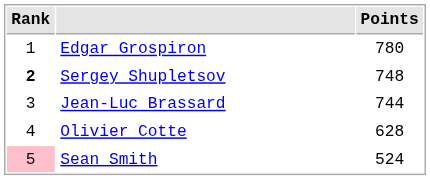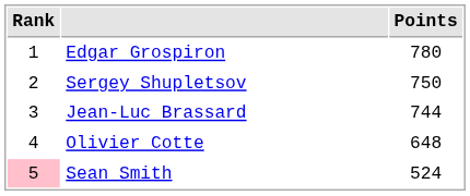 <table cellspacing="1" cellpadding="3" style="border:1px solid #AAAAAA;font-size:86%">
 <tr bgcolor="#E4E4E4">
 <th style="border-bottom:1px solid #AAAAAA" width=10>Rank</th>
 <th style="border-bottom:1px solid #AAAAAA" width=200></th>
 <th style="border-bottom:1px solid #AAAAAA" width=20>Points</th>
 </tr>
 <tr>
 <td align="center">1</td>
 <td> <a href='#'>Edgar Grospiron</a></td>
 <td align=center>780</td>
 </tr>
 <tr>
-<td align="center"><strong>2</strong></td>
+<td align="center">2</td>
 <td> <a href='#'>Sergey Shupletsov</a></td>
-<td align=center>748</td>
+<td align=center>750</td>
 </tr>
 <tr>
 <td align="center">3</td>
 <td> <a href='#'>Jean-Luc Brassard</a></td>
 <td align=center>744</td>
 </tr>
 <tr>
 <td align="center">4</td>
 <td> <a href='#'>Olivier Cotte</a></td>
-<td align=center>628</td>
+<td align=center>648</td>
 </tr>
 <tr>
 <td align="center" style="background: pink;">5</td>
 <td> <a href='#'>Sean Smith</a></td>
 <td align=center>524</td>
 </tr>
 </table>
